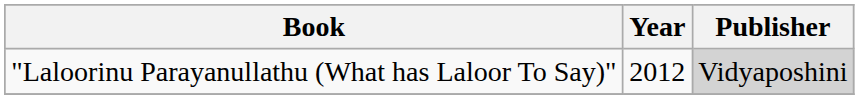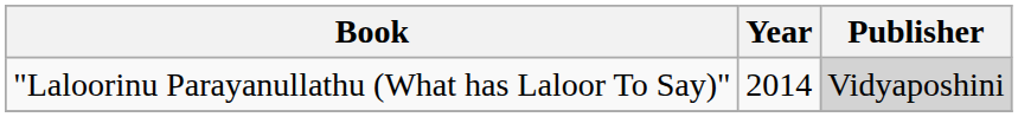 <table class="wikitable sortable">
 <tr>
 <th>Book</th>
 <th>Year</th>
 <th>Publisher</th>
 </tr>
 <tr>
 <td>"Laloorinu Parayanullathu (What has Laloor To Say)"</td>
-<td>2012</td>
+<td>2014</td>
 <td style="background: lightgrey;">Vidyaposhini</td>
 </tr>
 <tr>
 </tr>
 </table>
